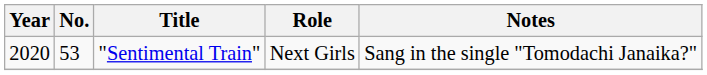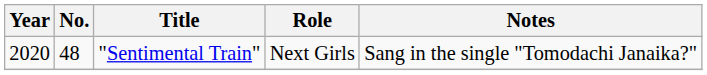 <table class="wikitable sortable">
 <tr>
 <th>Year</th>
 <th data-sort-type="number">No.</th>
 <th>Title </th>
 <th>Role </th>
 <th class="unsortable">Notes </th>
 </tr>
 <tr>
 <td rowspan="1">2020</td>
-<td>53</td>
+<td>48</td>
 <td>"<a href='#'>Sentimental Train</a>"</td>
 <td>Next Girls</td>
 <td>Sang in the single "Tomodachi Janaika?" </td>
 </tr>
 <tr>
 </tr>
 </table>
